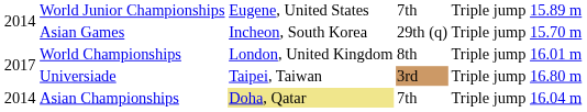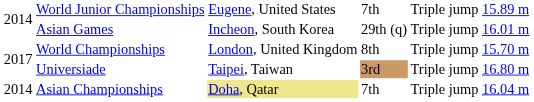 <table>
 <tr>
 <td rowspan=2>2014</td>
 <td><a href='#'>World Junior Championships</a></td>
 <td><a href='#'>Eugene</a>, United States</td>
 <td>7th</td>
 <td>Triple jump</td>
 <td><a href='#'>15.89 m</a></td>
 </tr>
 <tr>
 <td><a href='#'>Asian Games</a></td>
 <td><a href='#'>Incheon</a>, South Korea</td>
 <td>29th (q)</td>
 <td>Triple jump</td>
-<td><a href='#'>15.70 m</a></td>
+<td><a href='#'>16.01 m</a></td>
 </tr>
 <tr>
 <td rowspan=2>2017</td>
 <td><a href='#'>World Championships</a></td>
 <td><a href='#'>London</a>, United Kingdom</td>
 <td>8th</td>
 <td>Triple jump</td>
-<td><a href='#'>16.01 m</a></td>
+<td><a href='#'>15.70 m</a></td>
 </tr>
 <tr>
 <td><a href='#'>Universiade</a></td>
 <td><a href='#'>Taipei</a>, Taiwan</td>
 <td bgcolor=cc9966>3rd</td>
 <td>Triple jump</td>
 <td><a href='#'>16.80 m</a></td>
 </tr>
 <tr>
 <td>2014</td>
 <td><a href='#'>Asian Championships</a></td>
 <td style="background: khaki;"><a href='#'>Doha</a>, Qatar</td>
 <td>7th</td>
 <td>Triple jump</td>
 <td><a href='#'>16.04 m</a></td>
 </tr>
 </table>
